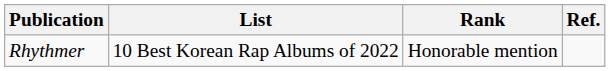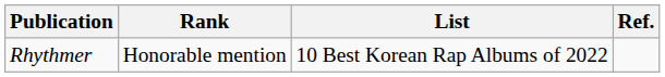 <table class="wikitable">
 <tr>
 <th>Publication</th>
+<th>Rank</th>
 <th>List</th>
-<th>Rank</th>
 <th>Ref.</th>
 </tr>
 <tr>
 <td><em>Rhythmer</em></td>
+<td>Honorable mention</td>
 <td>10 Best Korean Rap Albums of 2022</td>
-<td>Honorable mention</td>
 <td></td>
 </tr>
 </table>
